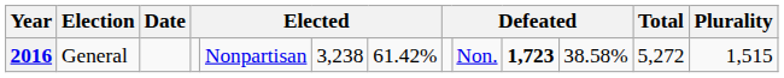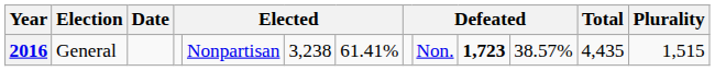 <table class="wikitable">
 <tr>
 <th>Year</th>
 <th>Election</th>
 <th>Date</th>
 <th colspan="4">Elected</th>
 <th colspan="4">Defeated</th>
 <th>Total</th>
 <th>Plurality</th>
 </tr>
 <tr>
 <th valign="top"><a href='#'>2016</a></th>
 <td valign="top">General</td>
 <td valign="top"></td>
 <td valign="top"></td>
 <td valign="top" ><a href='#'>Nonpartisan</a></td>
 <td align="right" valign="top">3,238</td>
-<td align="right" valign="top">61.42%</td>
+<td align="right" valign="top">61.41%</td>
 <td valign="top"></td>
 <td valign="top" ><a href='#'>Non.</a></td>
 <td align="right" valign="top"><strong>1,723</strong></td>
-<td align="right" valign="top">38.58%</td>
-<td align="right" valign="top">5,272</td>
+<td align="right" valign="top">38.57%</td>
+<td align="right" valign="top">4,435</td>
 <td align="right" valign="top">1,515</td>
 </tr>
 </table>
